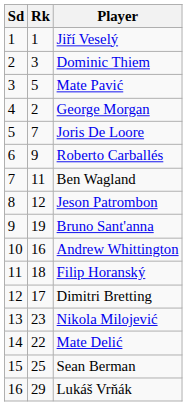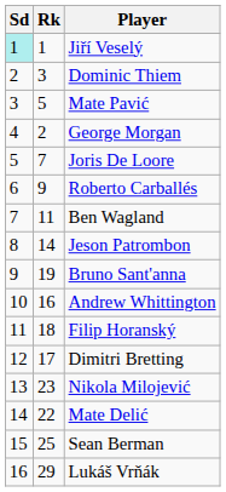 <table class="wikitable sortable">
 <tr>
 <th>Sd</th>
 <th>Rk</th>
 <th>Player</th>
 </tr>
 <tr align=left>
-<td>1</td>
+<td style="background: paleturquoise;">1</td>
 <td>1</td>
 <td> <a href='#'>Jiří Veselý</a></td>
 </tr>
 <tr>
 <td>2</td>
 <td>3</td>
 <td> <a href='#'>Dominic Thiem</a></td>
 </tr>
 <tr>
 <td>3</td>
 <td>5</td>
 <td> <a href='#'>Mate Pavić</a></td>
 </tr>
 <tr>
 <td>4</td>
 <td>2</td>
 <td> <a href='#'>George Morgan</a></td>
 </tr>
 <tr>
 <td>5</td>
 <td>7</td>
 <td> <a href='#'>Joris De Loore</a></td>
 </tr>
 <tr>
 <td>6</td>
 <td>9</td>
 <td> <a href='#'>Roberto Carballés</a></td>
 </tr>
 <tr>
 <td>7</td>
 <td>11</td>
 <td> Ben Wagland</td>
 </tr>
 <tr>
 <td>8</td>
-<td>12</td>
+<td>14</td>
 <td> <a href='#'>Jeson Patrombon</a></td>
 </tr>
 <tr>
 <td>9</td>
 <td>19</td>
 <td> <a href='#'>Bruno Sant'anna</a></td>
 </tr>
 <tr>
 <td>10</td>
 <td>16</td>
 <td> <a href='#'>Andrew Whittington</a></td>
 </tr>
 <tr>
 <td>11</td>
 <td>18</td>
 <td> <a href='#'>Filip Horanský</a></td>
 </tr>
 <tr>
 <td>12</td>
 <td>17</td>
 <td> Dimitri Bretting</td>
 </tr>
 <tr>
 <td>13</td>
 <td>23</td>
 <td> <a href='#'>Nikola Milojević</a></td>
 </tr>
 <tr>
 <td>14</td>
 <td>22</td>
 <td> <a href='#'>Mate Delić</a></td>
 </tr>
 <tr>
 <td>15</td>
 <td>25</td>
 <td> Sean Berman</td>
 </tr>
 <tr>
 <td>16</td>
 <td>29</td>
 <td> Lukáš Vrňák</td>
 </tr>
 </table>
